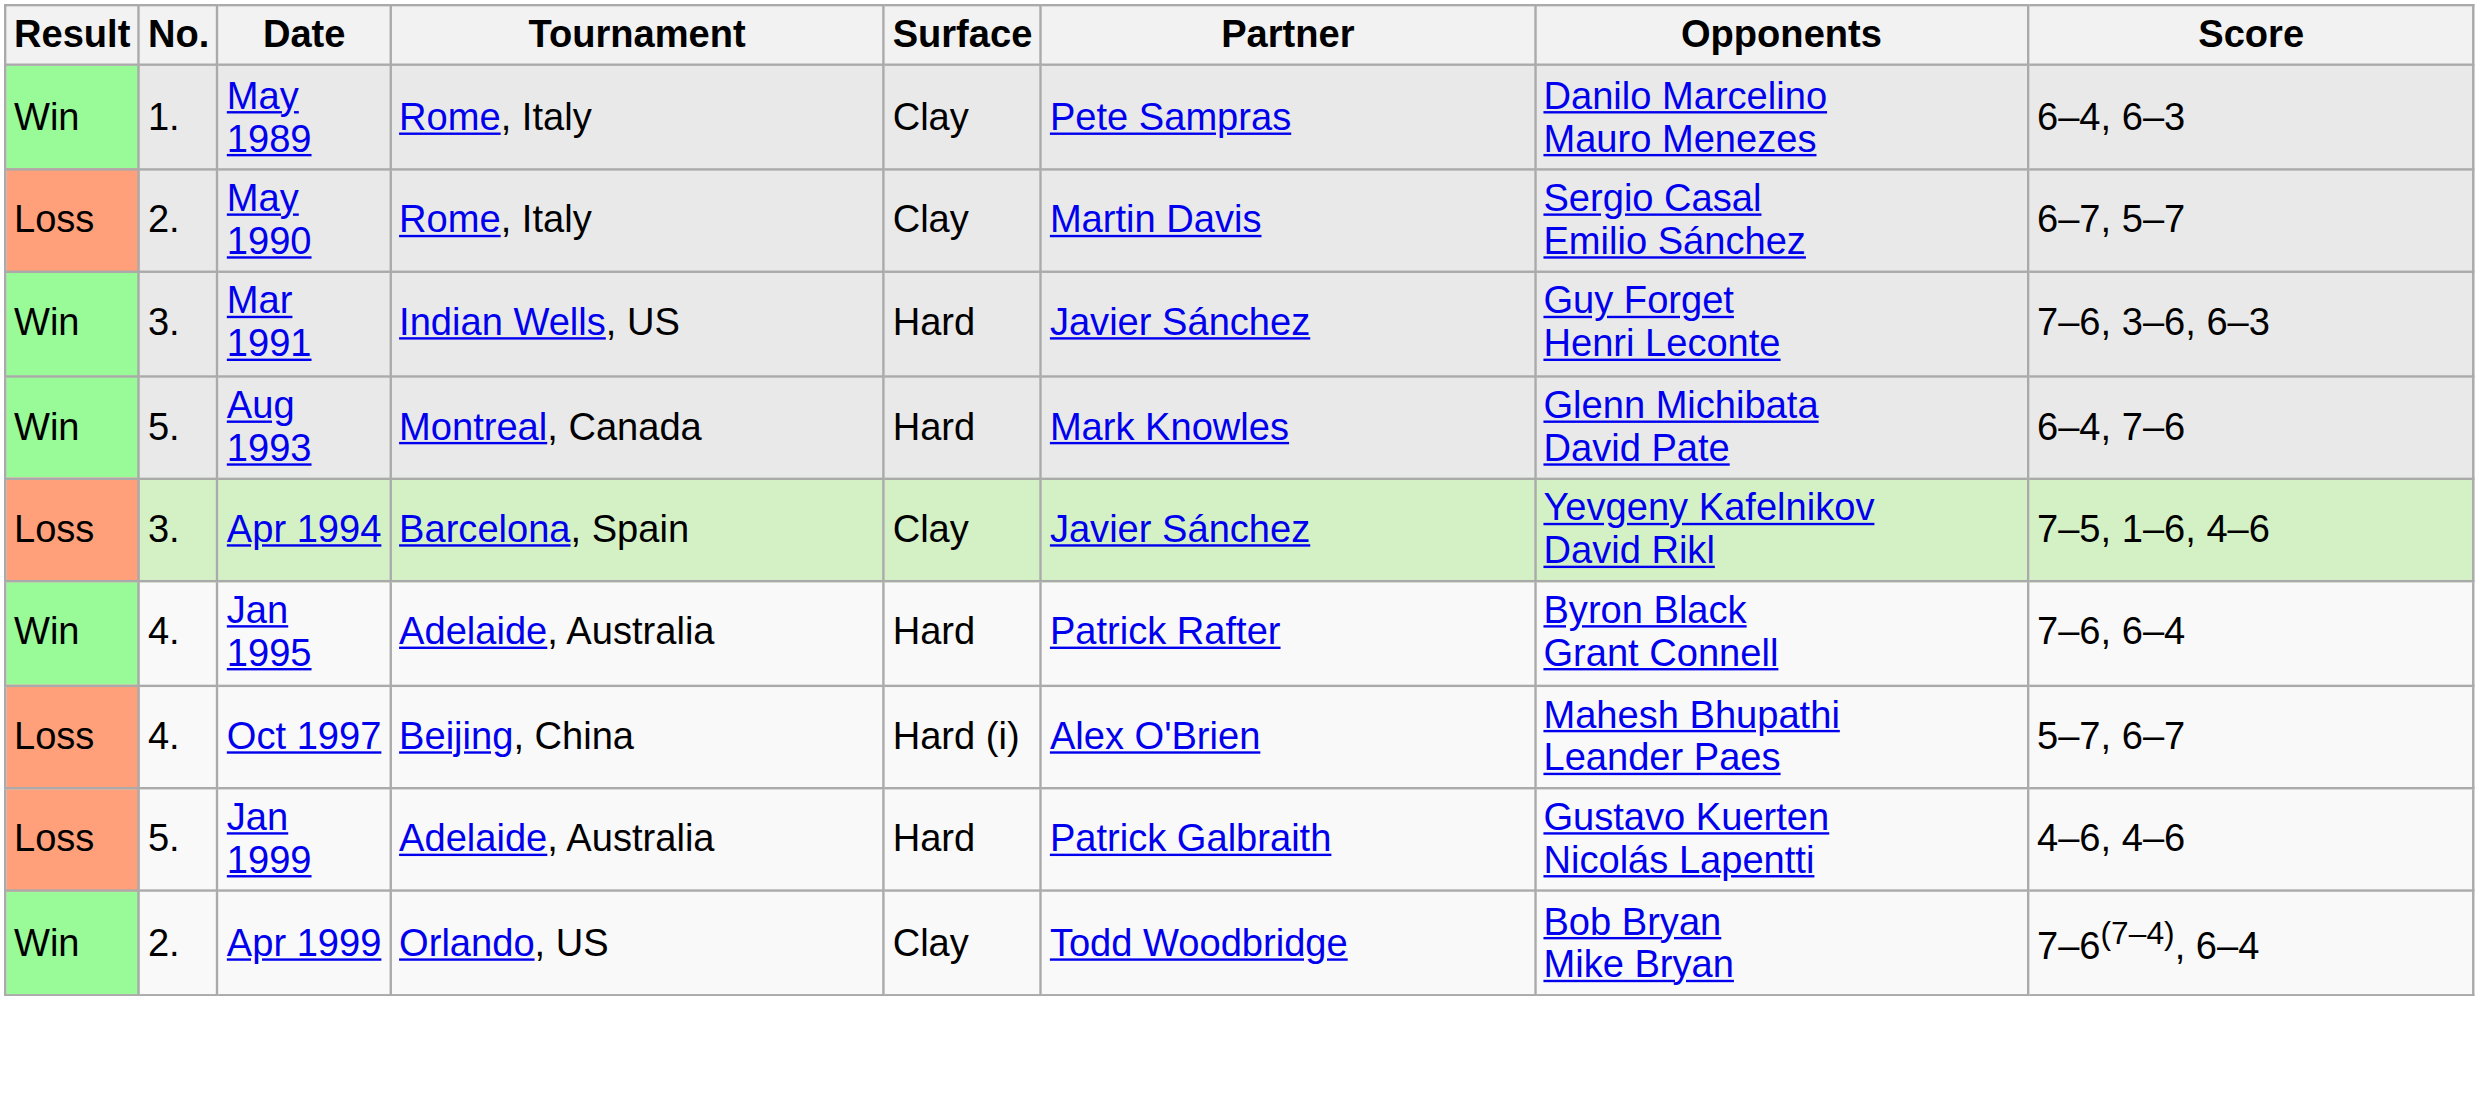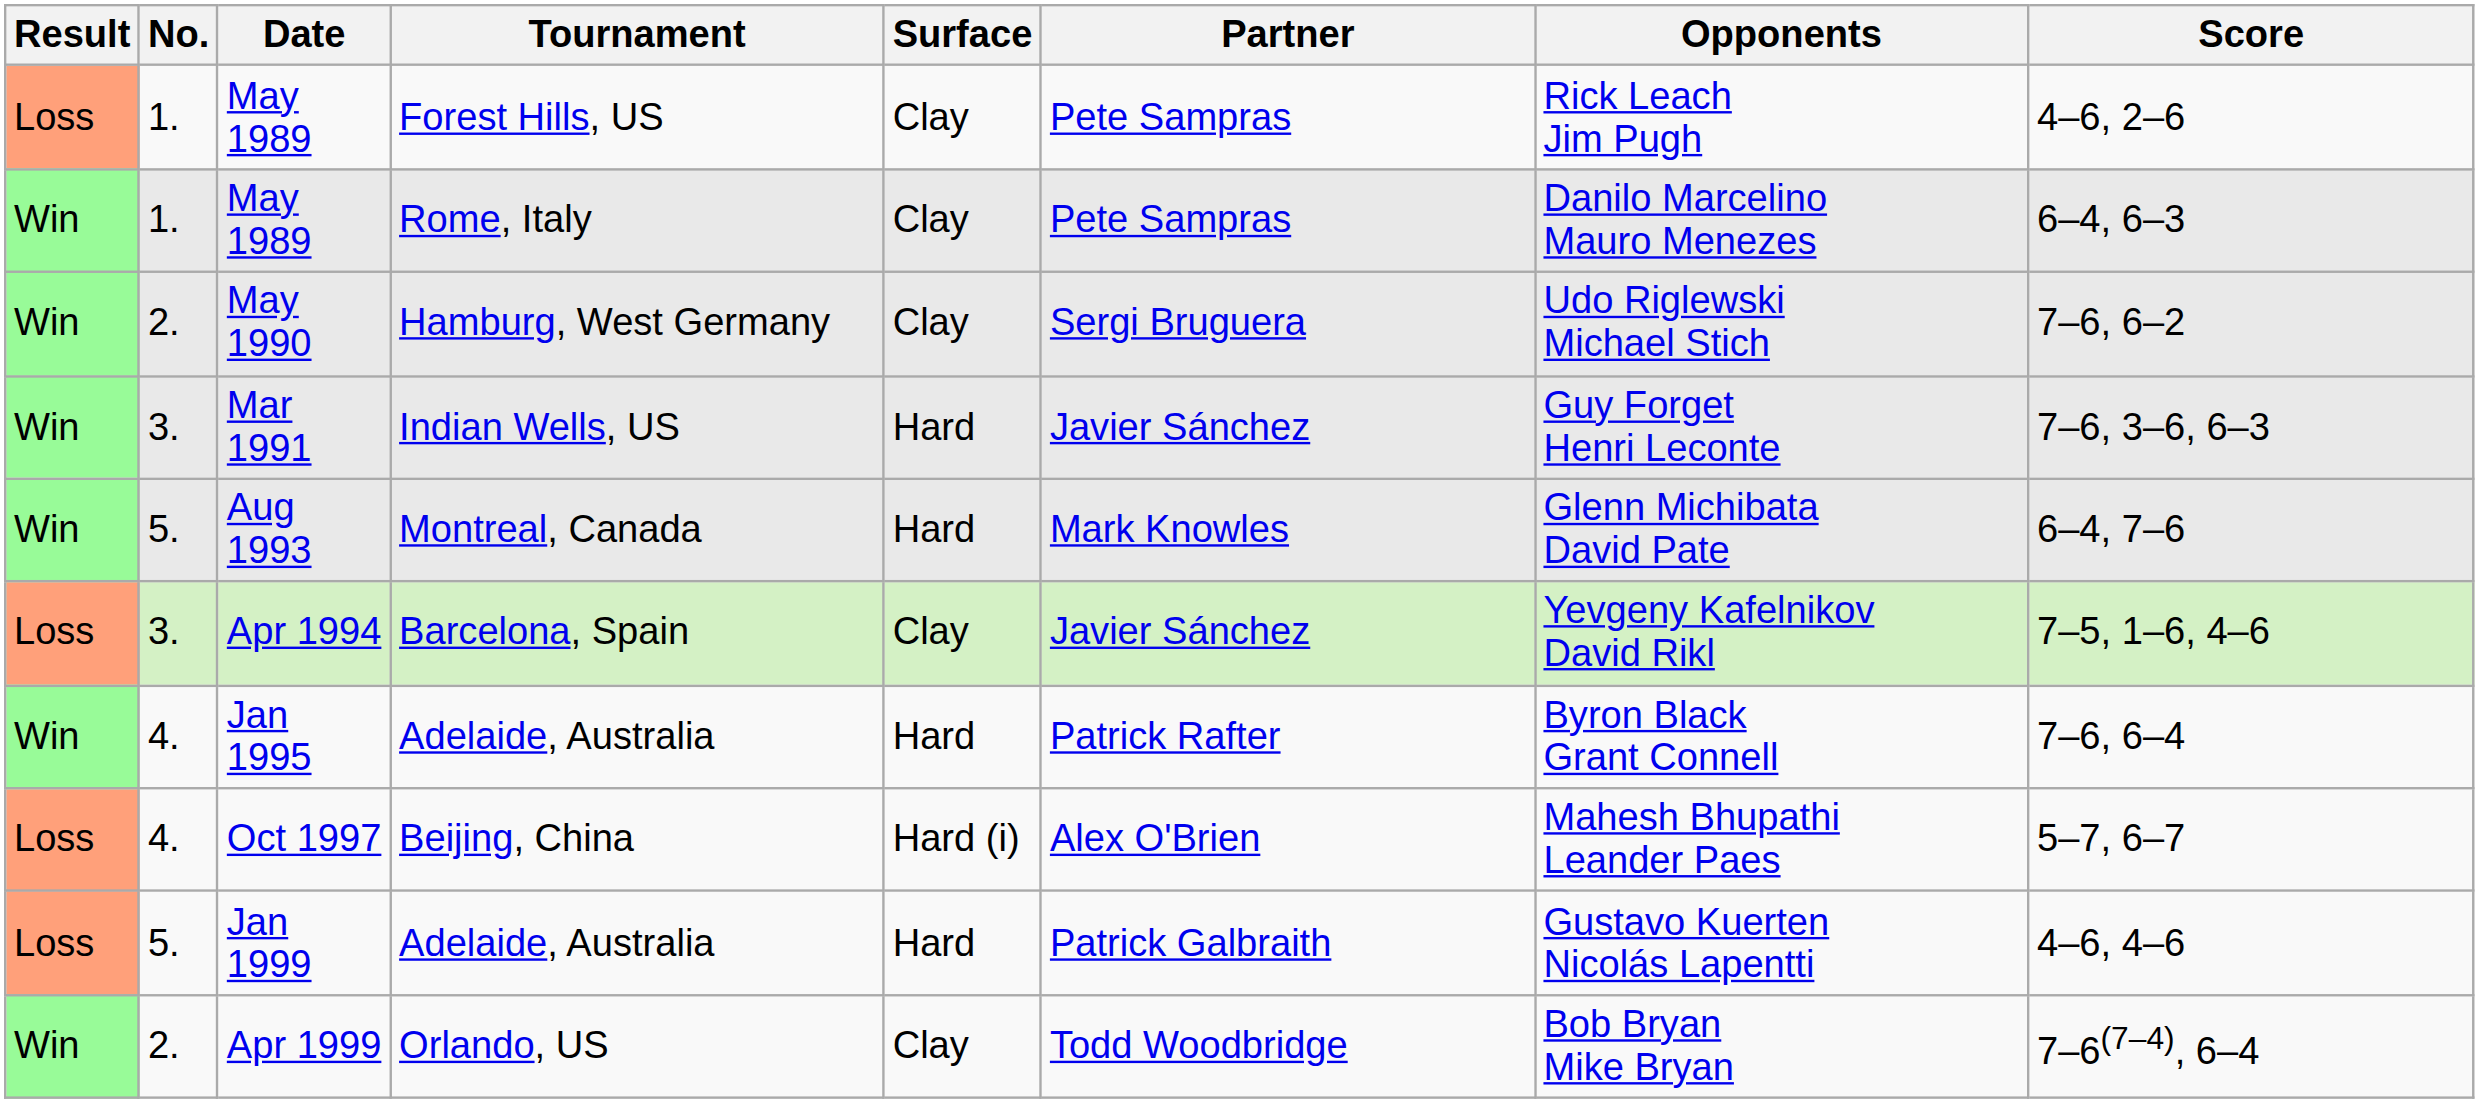 <table class="sortable wikitable">
 <tr>
 <th style="width:40px">Result</th>
 <th style="width:20px" class="unsortable">No.</th>
 <th style="width:65px">Date</th>
 <th style="width:200px">Tournament</th>
 <th style="width:50px">Surface</th>
 <th style="width:200px">Partner</th>
 <th style="width:200px">Opponents</th>
 <th style="width:180px" class="unsortable">Score</th>
+</tr>
+<tr>
+<td style="background:#ffa07a;">Loss</td>
+<td>1.</td>
+<td><a href='#'>May 1989</a></td>
+<td><a href='#'>Forest Hills</a>, US</td>
+<td>Clay</td>
+<td> <a href='#'>Pete Sampras</a></td>
+<td> <a href='#'>Rick Leach</a><br> <a href='#'>Jim Pugh</a></td>
+<td>4–6, 2–6</td>
 </tr>
 <tr style="background:#e9e9e9;">
 <td style="background:#98fb98;">Win</td>
 <td>1.</td>
 <td><a href='#'>May 1989</a></td>
 <td><a href='#'>Rome</a>, Italy</td>
 <td>Clay</td>
 <td> <a href='#'>Pete Sampras</a></td>
 <td> <a href='#'>Danilo Marcelino</a><br> <a href='#'>Mauro Menezes</a></td>
 <td>6–4, 6–3</td>
 </tr>
 <tr style="background:#e9e9e9;">
-<td style="background:#ffa07a;">Loss</td>
+<td style="background:#98fb98;">Win</td>
 <td>2.</td>
 <td><a href='#'>May 1990</a></td>
-<td><a href='#'>Rome</a>, Italy</td>
+<td><a href='#'>Hamburg</a>, West Germany</td>
 <td>Clay</td>
-<td> <a href='#'>Martin Davis</a></td>
-<td> <a href='#'>Sergio Casal</a><br> <a href='#'>Emilio Sánchez</a></td>
-<td>6–7, 5–7</td>
+<td> <a href='#'>Sergi Bruguera</a></td>
+<td> <a href='#'>Udo Riglewski</a><br> <a href='#'>Michael Stich</a></td>
+<td>7–6, 6–2</td>
 </tr>
 <tr style="background:#e9e9e9;">
 <td style="background:#98fb98;">Win</td>
 <td>3.</td>
 <td><a href='#'>Mar 1991</a></td>
 <td><a href='#'>Indian Wells</a>, US</td>
 <td>Hard</td>
 <td> <a href='#'>Javier Sánchez</a></td>
 <td> <a href='#'>Guy Forget</a><br> <a href='#'>Henri Leconte</a></td>
 <td>7–6, 3–6, 6–3</td>
 </tr>
 <tr style="background:#e9e9e9;">
 <td style="background:#98fb98;">Win</td>
 <td>5.</td>
 <td><a href='#'>Aug 1993</a></td>
 <td><a href='#'>Montreal</a>, Canada</td>
 <td>Hard</td>
 <td> <a href='#'>Mark Knowles</a></td>
 <td> <a href='#'>Glenn Michibata</a><br> <a href='#'>David Pate</a></td>
 <td>6–4, 7–6</td>
 </tr>
 <tr style="background:#d4f1c5;">
 <td style="background:#ffa07a;">Loss</td>
 <td>3.</td>
 <td><a href='#'>Apr 1994</a></td>
 <td><a href='#'>Barcelona</a>, Spain</td>
 <td>Clay</td>
 <td> <a href='#'>Javier Sánchez</a></td>
 <td> <a href='#'>Yevgeny Kafelnikov</a><br> <a href='#'>David Rikl</a></td>
 <td>7–5, 1–6, 4–6</td>
 </tr>
 <tr>
 <td style="background:#98fb98;">Win</td>
 <td>4.</td>
 <td><a href='#'>Jan 1995</a></td>
 <td><a href='#'>Adelaide</a>, Australia</td>
 <td>Hard</td>
 <td> <a href='#'>Patrick Rafter</a></td>
 <td> <a href='#'>Byron Black</a><br> <a href='#'>Grant Connell</a></td>
 <td>7–6, 6–4</td>
 </tr>
 <tr>
 <td style="background:#ffa07a;">Loss</td>
 <td>4.</td>
 <td><a href='#'>Oct 1997</a></td>
 <td><a href='#'>Beijing</a>, China</td>
 <td>Hard (i)</td>
 <td> <a href='#'>Alex O'Brien</a></td>
 <td> <a href='#'>Mahesh Bhupathi</a><br> <a href='#'>Leander Paes</a></td>
 <td>5–7, 6–7</td>
 </tr>
 <tr>
 <td style="background:#ffa07a;">Loss</td>
 <td>5.</td>
 <td><a href='#'>Jan 1999</a></td>
 <td><a href='#'>Adelaide</a>, Australia</td>
 <td>Hard</td>
 <td> <a href='#'>Patrick Galbraith</a></td>
 <td> <a href='#'>Gustavo Kuerten</a><br> <a href='#'>Nicolás Lapentti</a></td>
 <td>4–6, 4–6</td>
 </tr>
 <tr>
 <td style="background:#98fb98;">Win</td>
 <td>2.</td>
 <td><a href='#'>Apr 1999</a></td>
 <td><a href='#'>Orlando</a>, US</td>
 <td>Clay</td>
 <td> <a href='#'>Todd Woodbridge</a></td>
 <td> <a href='#'>Bob Bryan</a><br> <a href='#'>Mike Bryan</a></td>
 <td>7–6<sup>(7–4)</sup>, 6–4</td>
 </tr>
 </table>
